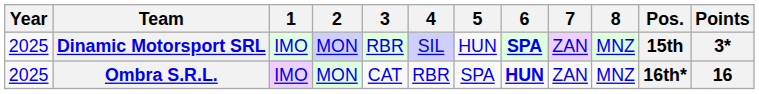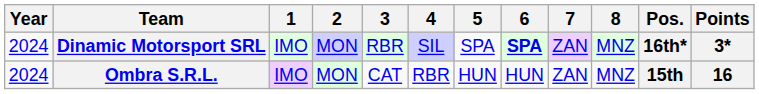 <table class="wikitable" border="1" style="text-align:center; font-size:85%;">
 <tr>
 <th>Year</th>
 <th>Team</th>
 <th>1</th>
 <th>2</th>
 <th>3</th>
 <th>4</th>
 <th>5</th>
 <th>6</th>
 <th>7</th>
 <th>8</th>
 <th>Pos.</th>
 <th>Points</th>
 </tr>
 <tr>
-<td><a href='#'>2025</a></td>
+<td><a href='#'>2024</a></td>
 <th nowrap><a href='#'>Dinamic Motorsport SRL</a></th>
 <td style="background:#DFFFDF;"><a href='#'>IMO</a><br></td>
 <td style="background:#CFCFFF;"><a href='#'>MON</a><br></td>
 <td style="background:#DFFFDF;"><a href='#'>RBR</a><br></td>
 <td style="background:#CFCFFF;"><a href='#'>SIL</a><br></td>
-<td style="background:#;"><a href='#'>HUN</a></td>
+<td style="background:#;"><a href='#'>SPA</a></td>
 <td style="background:#DFFFDF;"><strong><a href='#'>SPA</a><br></strong></td>
 <td style="background:#EFCFFF;"><a href='#'>ZAN</a><br></td>
 <td style="background:#DFFFDF;"><a href='#'>MNZ</a><br></td>
-<th>15th</th>
+<th>16th*</th>
 <th>3*</th>
 </tr>
 <tr>
-<td><a href='#'>2025</a></td>
+<td><a href='#'>2024</a></td>
 <th nowrap><a href='#'>Ombra S.R.L.</a></th>
 <td style="background:#EFCFFF;"><a href='#'>IMO</a><br></td>
 <td style="background:#DFFFDF;"><a href='#'>MON</a><br></td>
 <td style="background:#;"><a href='#'>CAT</a></td>
 <td style="background:#;"><a href='#'>RBR</a></td>
-<td style="background:#;"><a href='#'>SPA</a></td>
-<td style="background:#;"><strong><a href='#'>HUN</a></strong></td>
+<td style="background:#;"><a href='#'>HUN</a></td>
+<td style="background:#;"><a href='#'>HUN</a></td>
 <td style="background:#;"><a href='#'>ZAN</a></td>
 <td style="background:#;"><a href='#'>MNZ</a></td>
-<th>16th*</th>
+<th>15th</th>
 <th>16</th>
 </tr>
 </table>
